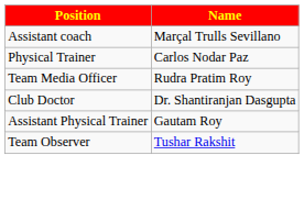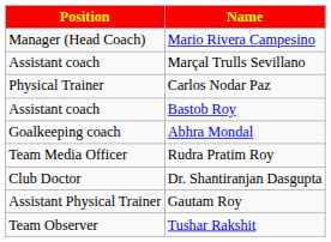 <table class="wikitable">
 <tr>
 <th style="background:#f00; color:#ff0; text-align:center;">Position</th>
 <th style="background:#f00; color:#ff0; text-align:center;">Name</th>
+</tr>
+<tr>
+<td>Manager (Head Coach)</td>
+<td> <a href='#'>Mario Rivera Campesino</a></td>
 </tr>
 <tr>
 <td>Assistant coach</td>
 <td> Marçal Trulls Sevillano</td>
 </tr>
 <tr>
 <td>Physical Trainer</td>
 <td> Carlos Nodar Paz</td>
+</tr>
+<tr>
+<td>Assistant coach</td>
+<td> <a href='#'>Bastob Roy</a></td>
+</tr>
+<tr>
+<td>Goalkeeping coach</td>
+<td> <a href='#'>Abhra Mondal</a></td>
 </tr>
 <tr>
 <td>Team Media Officer</td>
 <td> Rudra Pratim Roy</td>
 </tr>
 <tr>
 <td>Club Doctor</td>
 <td> Dr. Shantiranjan Dasgupta</td>
 </tr>
 <tr>
 <td>Assistant Physical Trainer</td>
 <td> Gautam Roy</td>
 </tr>
 <tr>
 <td>Team Observer</td>
 <td> <a href='#'>Tushar Rakshit</a></td>
 </tr>
 </table>
